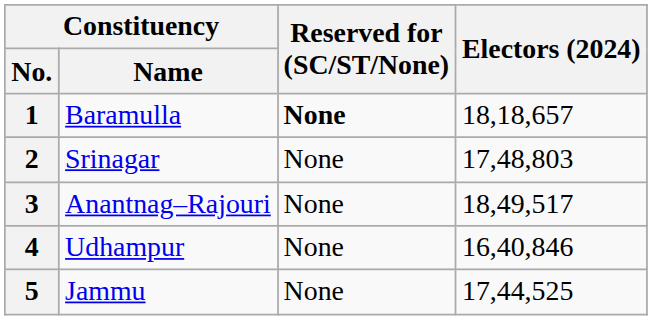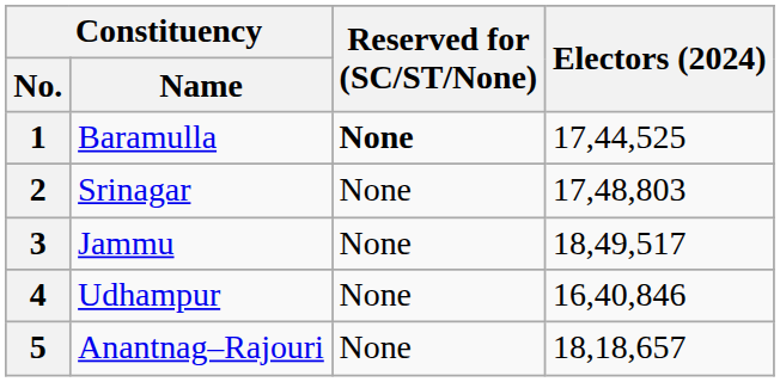 <table class="wikitable sortable">
 <tr>
 <th scope=colgroup colspan="2">Constituency</th>
 <th scope=col rowspan=2>Reserved for<br>(SC/ST/None)</th>
 <th rowspan="2">Electors (2024)</th>
 </tr>
 <tr>
 <th scope=col>No.</th>
 <th scope=col>Name</th>
 </tr>
 <tr>
 <th scope=row>1</th>
 <td><a href='#'>Baramulla</a></td>
 <td><strong>None</strong></td>
-<td>18,18,657</td>
+<td>17,44,525</td>
 </tr>
 <tr>
 <th scope=row>2</th>
 <td><a href='#'>Srinagar</a></td>
 <td>None</td>
 <td>17,48,803</td>
 </tr>
 <tr>
 <th scope=row>3</th>
-<td><a href='#'>Anantnag–Rajouri</a></td>
+<td><a href='#'>Jammu</a></td>
 <td>None</td>
 <td>18,49,517</td>
 </tr>
 <tr>
 <th scope=row>4</th>
 <td><a href='#'>Udhampur</a></td>
 <td>None</td>
 <td>16,40,846</td>
 </tr>
 <tr>
 <th scope=row>5</th>
-<td><a href='#'>Jammu</a></td>
+<td><a href='#'>Anantnag–Rajouri</a></td>
 <td>None</td>
-<td>17,44,525</td>
+<td>18,18,657</td>
 </tr>
 </table>
